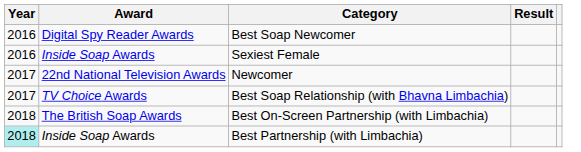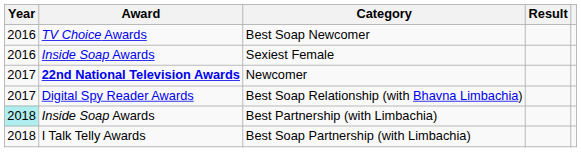 <table class="wikitable sortable">
 <tr>
 <th>Year</th>
 <th>Award</th>
 <th>Category</th>
 <th>Result</th>
 <th scope=col class=unsortable></th>
 </tr>
 <tr>
 <td>2016</td>
-<td><a href='#'>Digital Spy Reader Awards</a></td>
+<td><a href='#'><em>TV Choice</em> Awards</a></td>
 <td>Best Soap Newcomer</td>
 <td></td>
 <td align="center"></td>
 </tr>
 <tr>
 <td>2016</td>
 <td><a href='#'><em>Inside Soap</em> Awards</a></td>
 <td>Sexiest Female</td>
 <td></td>
 <td align="center"></td>
 </tr>
 <tr>
 <td>2017</td>
-<td><a href='#'>22nd National Television Awards</a></td>
+<td><strong><a href='#'>22nd National Television Awards</a></strong></td>
 <td>Newcomer</td>
 <td></td>
 <td align="center"></td>
 </tr>
 <tr>
 <td>2017</td>
-<td><a href='#'><em>TV Choice</em> Awards</a></td>
+<td><a href='#'>Digital Spy Reader Awards</a></td>
 <td>Best Soap Relationship (with <a href='#'>Bhavna Limbachia</a>)</td>
-<td></td>
-<td align="center"></td>
-</tr>
-<tr>
-<td>2018</td>
-<td><a href='#'>The British Soap Awards</a></td>
-<td>Best On-Screen Partnership (with Limbachia)</td>
 <td></td>
 <td align="center"></td>
 </tr>
 <tr>
 <td style="background: paleturquoise;">2018</td>
 <td><em>Inside Soap</em> Awards</td>
 <td>Best Partnership (with Limbachia)</td>
 <td></td>
 <td align="center"></td>
 </tr>
+<tr>
+<td>2018</td>
+<td>I Talk Telly Awards</td>
+<td>Best Soap Partnership (with Limbachia)</td>
+<td></td>
+<td align="center"></td>
+</tr>
 </table>
